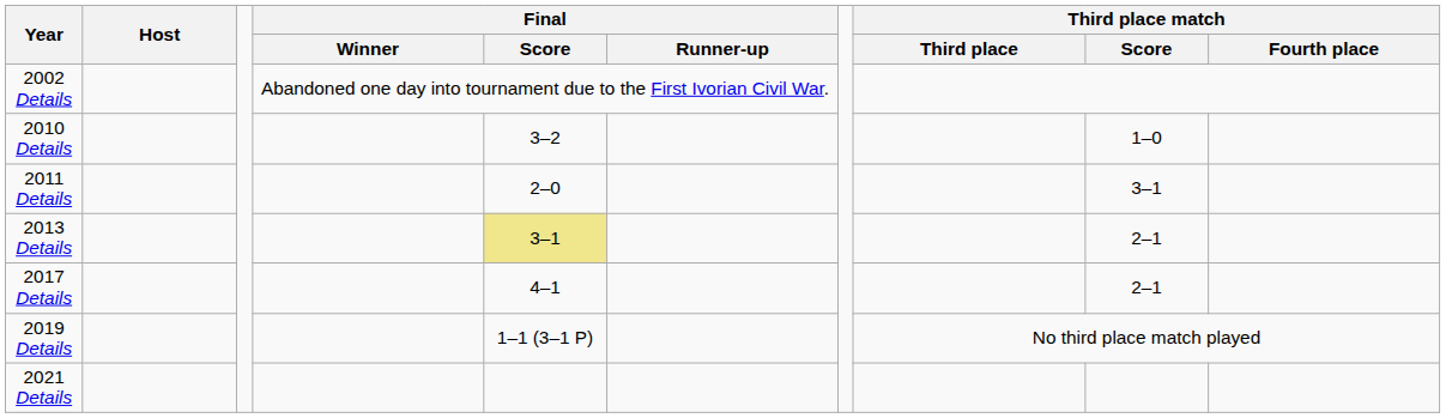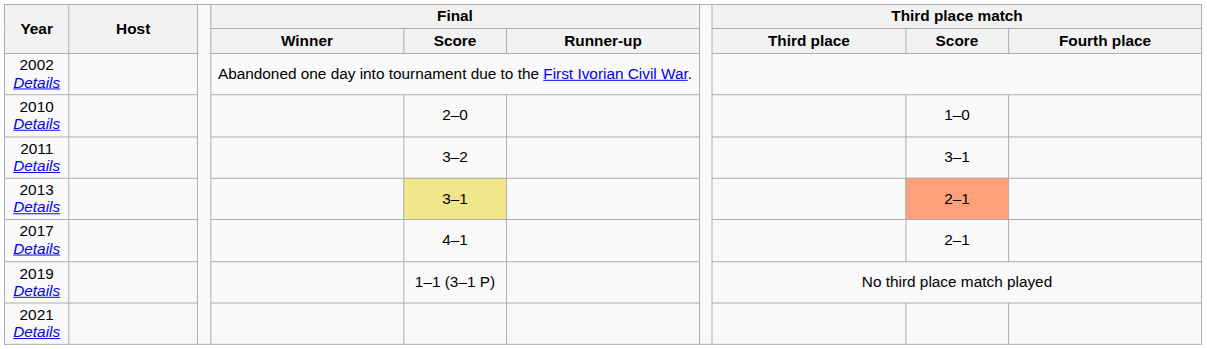 <table class="wikitable" style="text-align:center">
 <tr>
 <th rowspan=2 width=5%>Year</th>
 <th rowspan=2 width=10%>Host</th>
 <td rowspan="9" width="1%"></td>
 <th colspan=3>Final</th>
 <td rowspan="9" width="1%"></td>
 <th colspan=3>Third place match</th>
 </tr>
 <tr bgcolor=#EFEFEF>
 <th width=15%>Winner</th>
 <th width=8%>Score</th>
 <th width=15%>Runner-up</th>
 <th width=15%>Third place</th>
 <th width=8%>Score</th>
 <th width=15%>Fourth place</th>
 </tr>
 <tr>
 <td>2002<br><em><a href='#'>Details</a></em></td>
 <td></td>
 <td colspan="3">Abandoned one day into tournament due to the <a href='#'>First Ivorian Civil War</a>.</td>
 <td colspan="3"></td>
 </tr>
 <tr>
 <td>2010<br><em><a href='#'>Details</a></em></td>
 <td></td>
 <td></td>
-<td>3–2</td>
+<td>2–0</td>
 <td></td>
 <td></td>
 <td>1–0</td>
 <td></td>
 </tr>
 <tr>
 <td>2011<br><em><a href='#'>Details</a></em></td>
 <td></td>
 <td></td>
-<td>2–0</td>
+<td>3–2</td>
 <td></td>
 <td></td>
 <td>3–1</td>
 <td></td>
 </tr>
 <tr>
 <td>2013<br><em><a href='#'>Details</a></em></td>
 <td></td>
 <td></td>
 <td style="background: khaki;">3–1</td>
 <td></td>
 <td></td>
-<td>2–1</td>
+<td style="background: lightsalmon;">2–1</td>
 <td></td>
 </tr>
 <tr>
 <td>2017<br><em><a href='#'>Details</a></em></td>
 <td></td>
 <td></td>
 <td>4–1</td>
 <td></td>
 <td></td>
 <td>2–1</td>
 <td></td>
 </tr>
 <tr>
 <td>2019<br><em><a href='#'>Details</a></em></td>
 <td></td>
 <td></td>
 <td>1–1 (3–1 P)</td>
 <td></td>
 <td colspan="3">No third place match played</td>
 </tr>
 <tr>
 <td>2021<br><em><a href='#'>Details</a></em></td>
 <td></td>
 <td></td>
 <td></td>
 <td></td>
 <td></td>
 <td></td>
 <td></td>
 </tr>
 </table>
